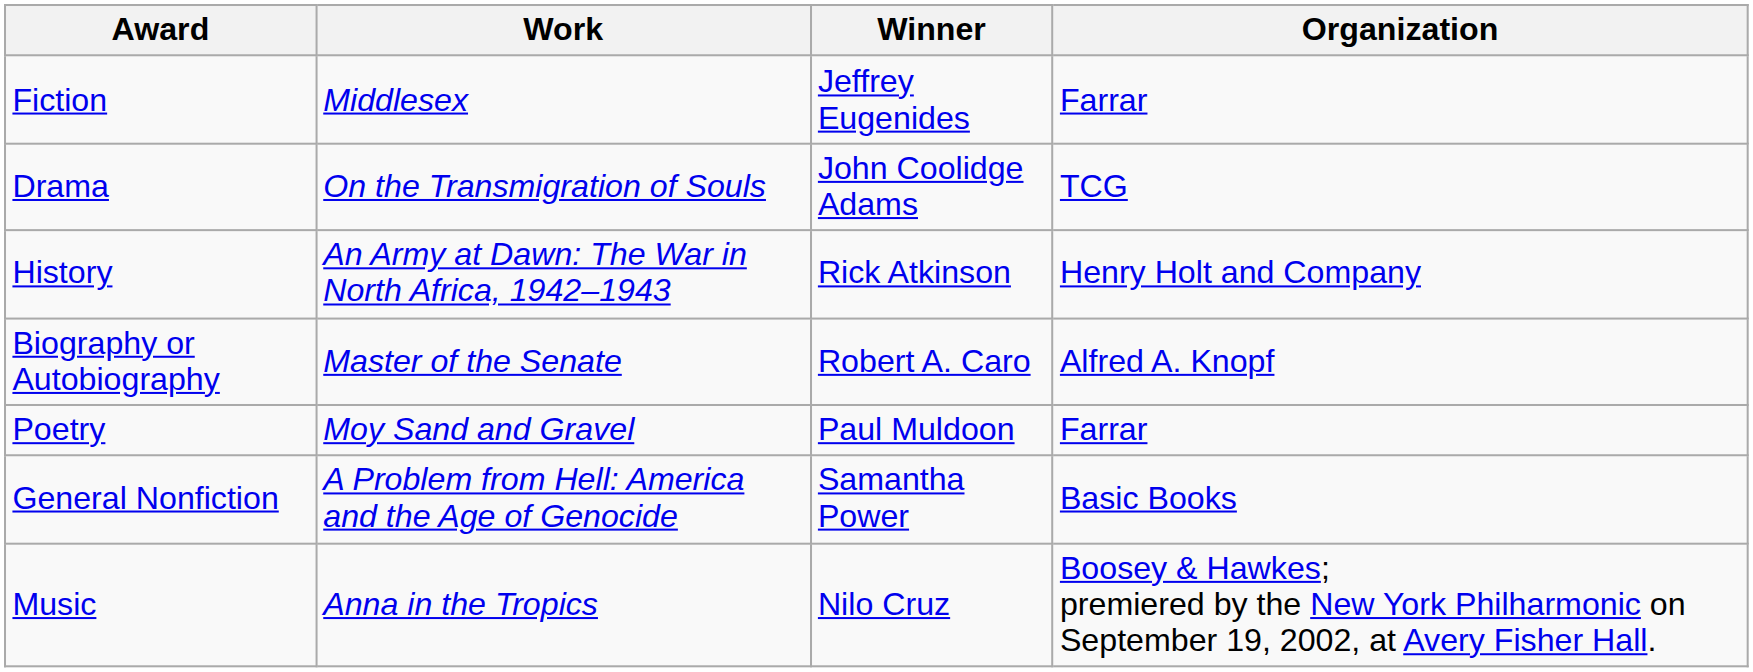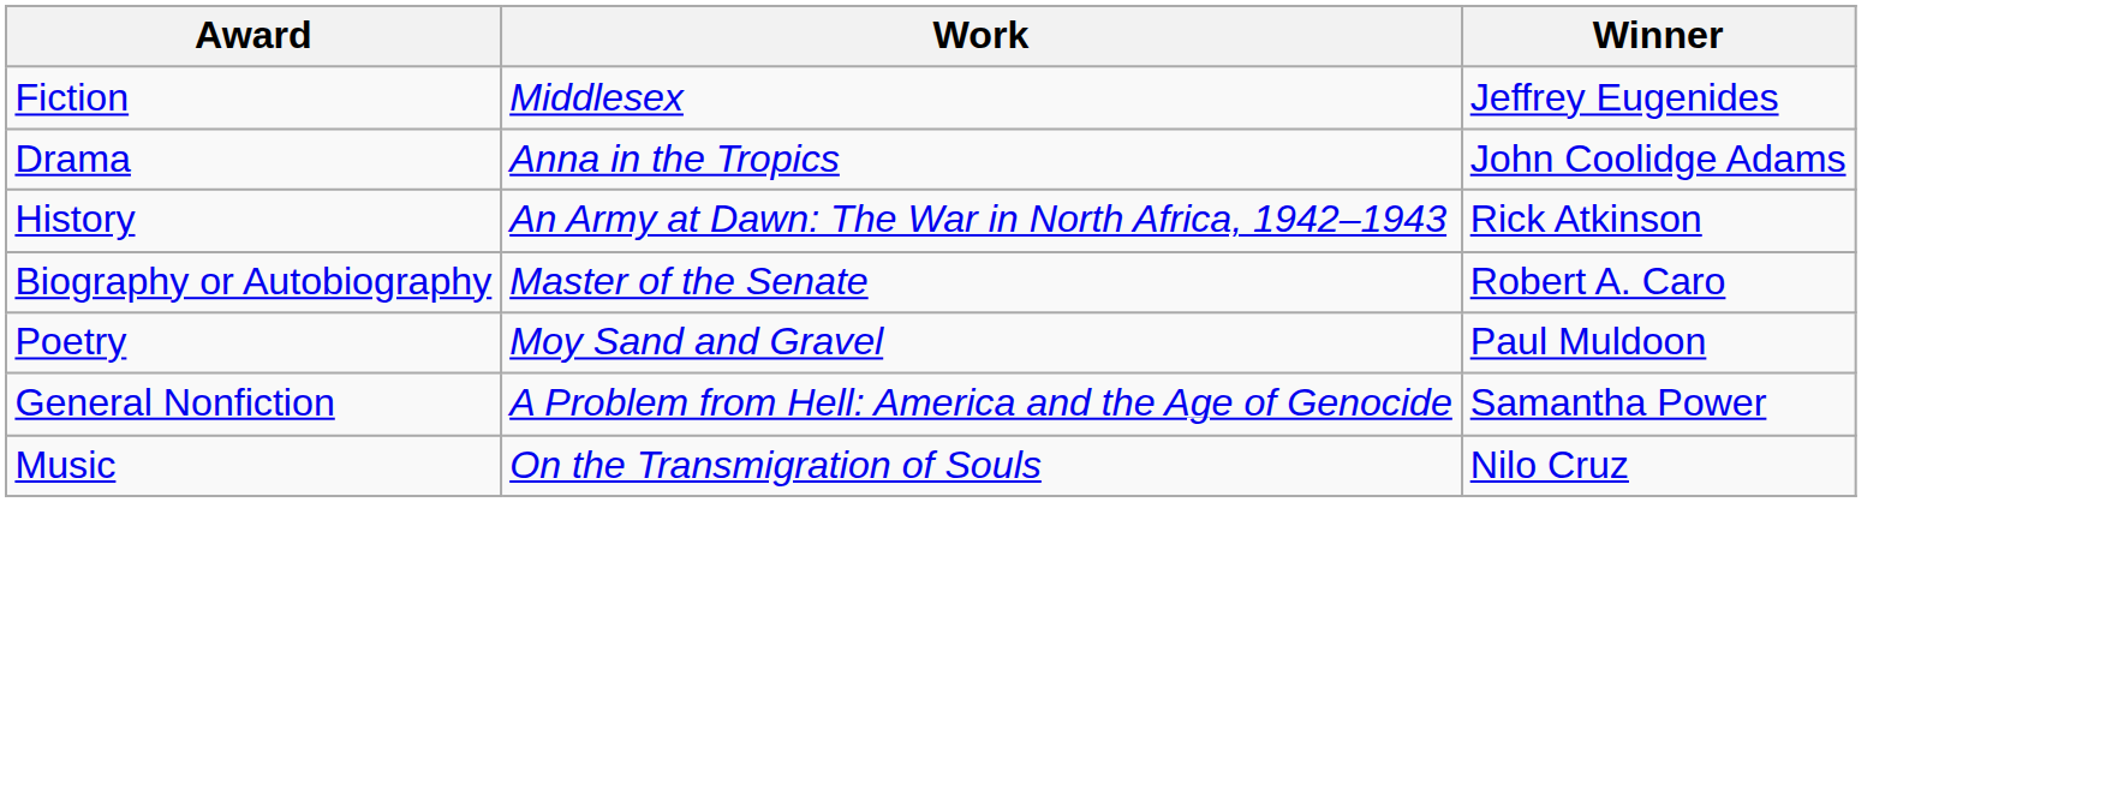 <table class="wikitable">
 <tr>
 <th>Award</th>
 <th>Work</th>
 <th>Winner</th>
-<th>Organization</th>
 </tr>
 <tr>
 <td><a href='#'>Fiction</a></td>
 <td><em><a href='#'>Middlesex</a></em></td>
 <td><a href='#'>Jeffrey Eugenides</a></td>
-<td><a href='#'>Farrar</a></td>
 </tr>
 <tr>
 <td><a href='#'>Drama</a></td>
-<td><em><a href='#'>On the Transmigration of Souls</a></em></td>
+<td><em><a href='#'>Anna in the Tropics</a></em></td>
 <td><a href='#'>John Coolidge Adams</a></td>
-<td><a href='#'>TCG</a></td>
 </tr>
 <tr>
 <td><a href='#'>History</a></td>
 <td><em><a href='#'>An Army at Dawn: The War in North Africa, 1942–1943</a></em></td>
 <td><a href='#'>Rick Atkinson</a></td>
-<td><a href='#'>Henry Holt and Company</a></td>
 </tr>
 <tr>
 <td><a href='#'>Biography or Autobiography</a></td>
 <td><em><a href='#'>Master of the Senate</a></em></td>
 <td><a href='#'>Robert A. Caro</a></td>
-<td><a href='#'>Alfred A. Knopf</a></td>
 </tr>
 <tr>
 <td><a href='#'>Poetry</a></td>
 <td><em><a href='#'>Moy Sand and Gravel</a></em></td>
 <td><a href='#'>Paul Muldoon</a></td>
-<td><a href='#'>Farrar</a></td>
 </tr>
 <tr>
 <td><a href='#'>General Nonfiction</a></td>
 <td><em><a href='#'>A Problem from Hell: America and the Age of Genocide</a></em></td>
 <td><a href='#'>Samantha Power</a></td>
-<td><a href='#'>Basic Books</a></td>
 </tr>
 <tr>
 <td><a href='#'>Music</a></td>
-<td><em><a href='#'>Anna in the Tropics</a></em></td>
+<td><em><a href='#'>On the Transmigration of Souls</a></em></td>
 <td><a href='#'>Nilo Cruz</a></td>
-<td><a href='#'>Boosey & Hawkes</a>; <br>premiered by the <a href='#'>New York Philharmonic</a> on September 19, 2002, at <a href='#'>Avery Fisher Hall</a>.</td>
 </tr>
 </table>
